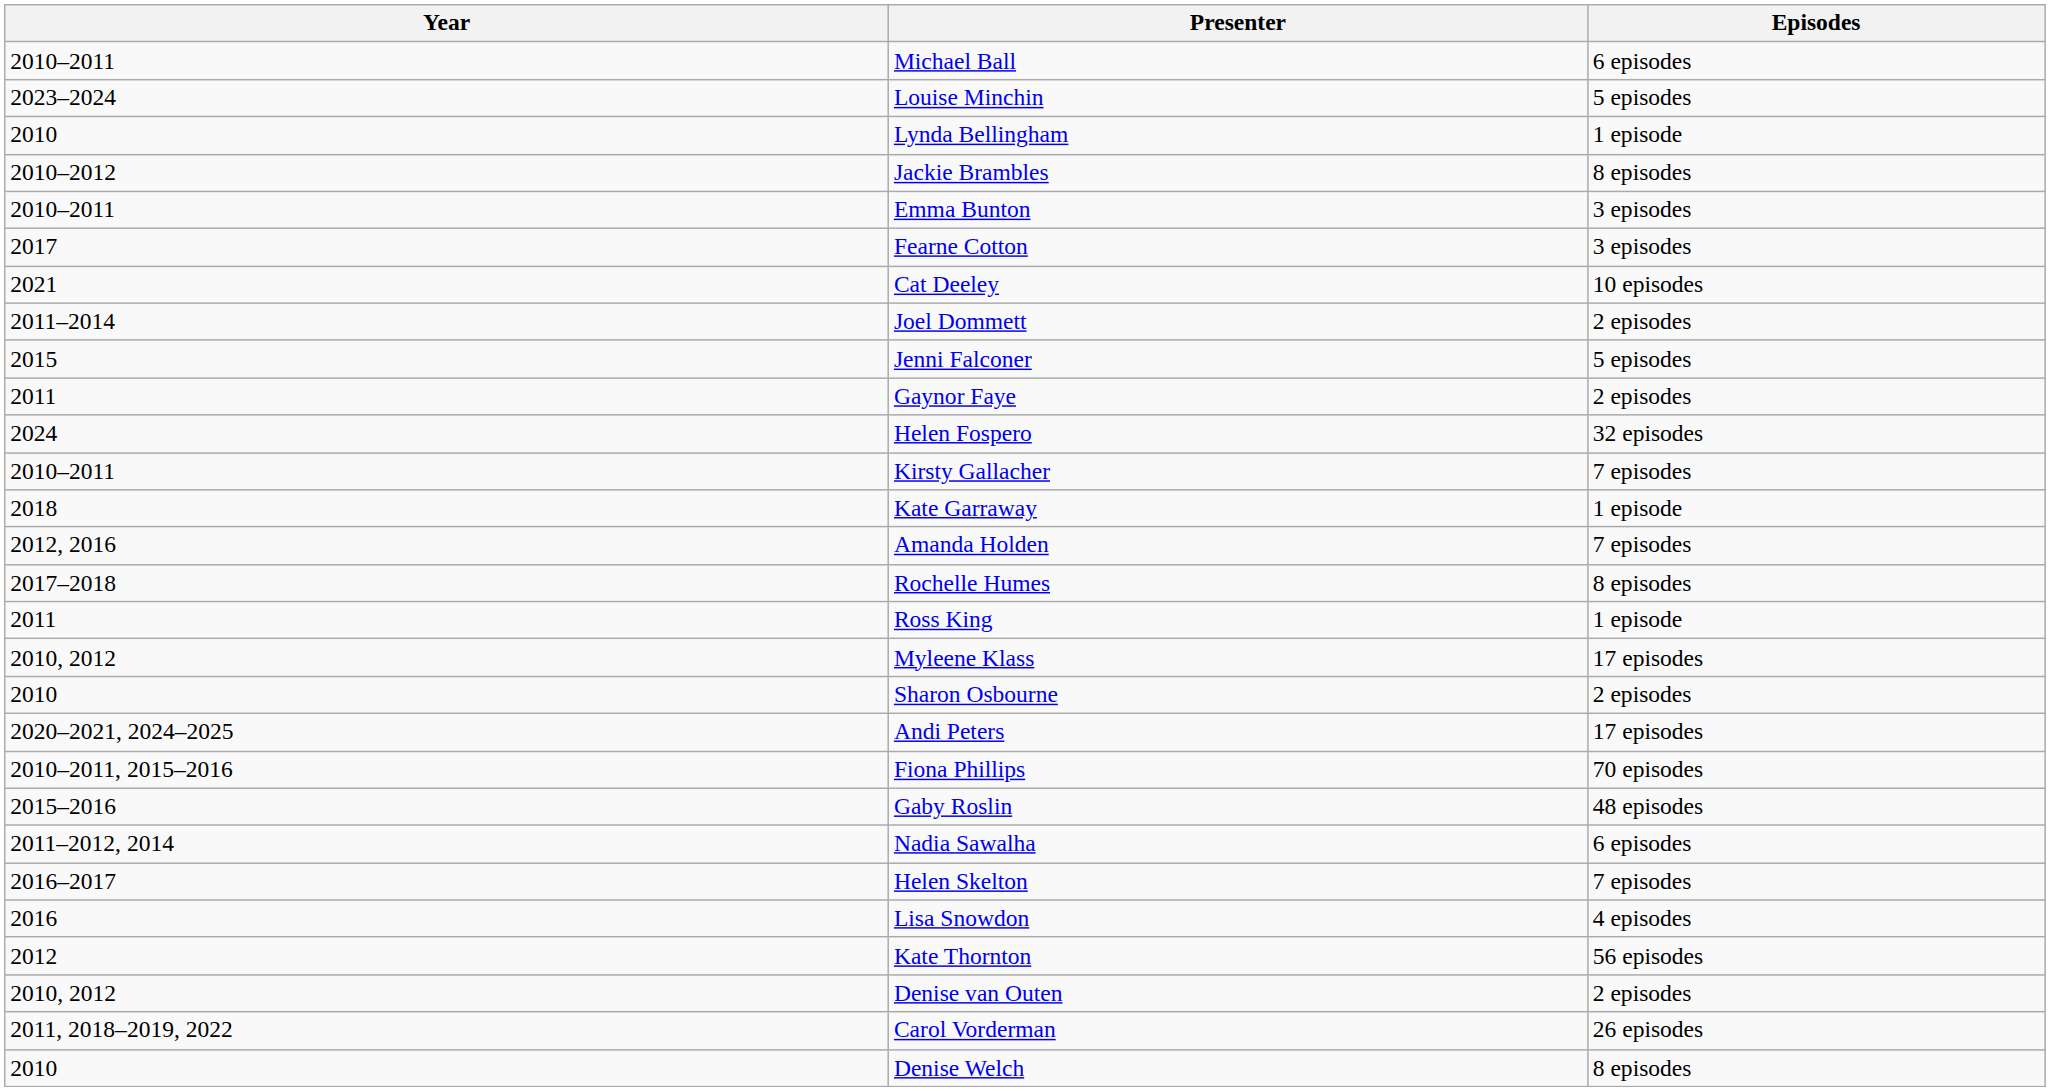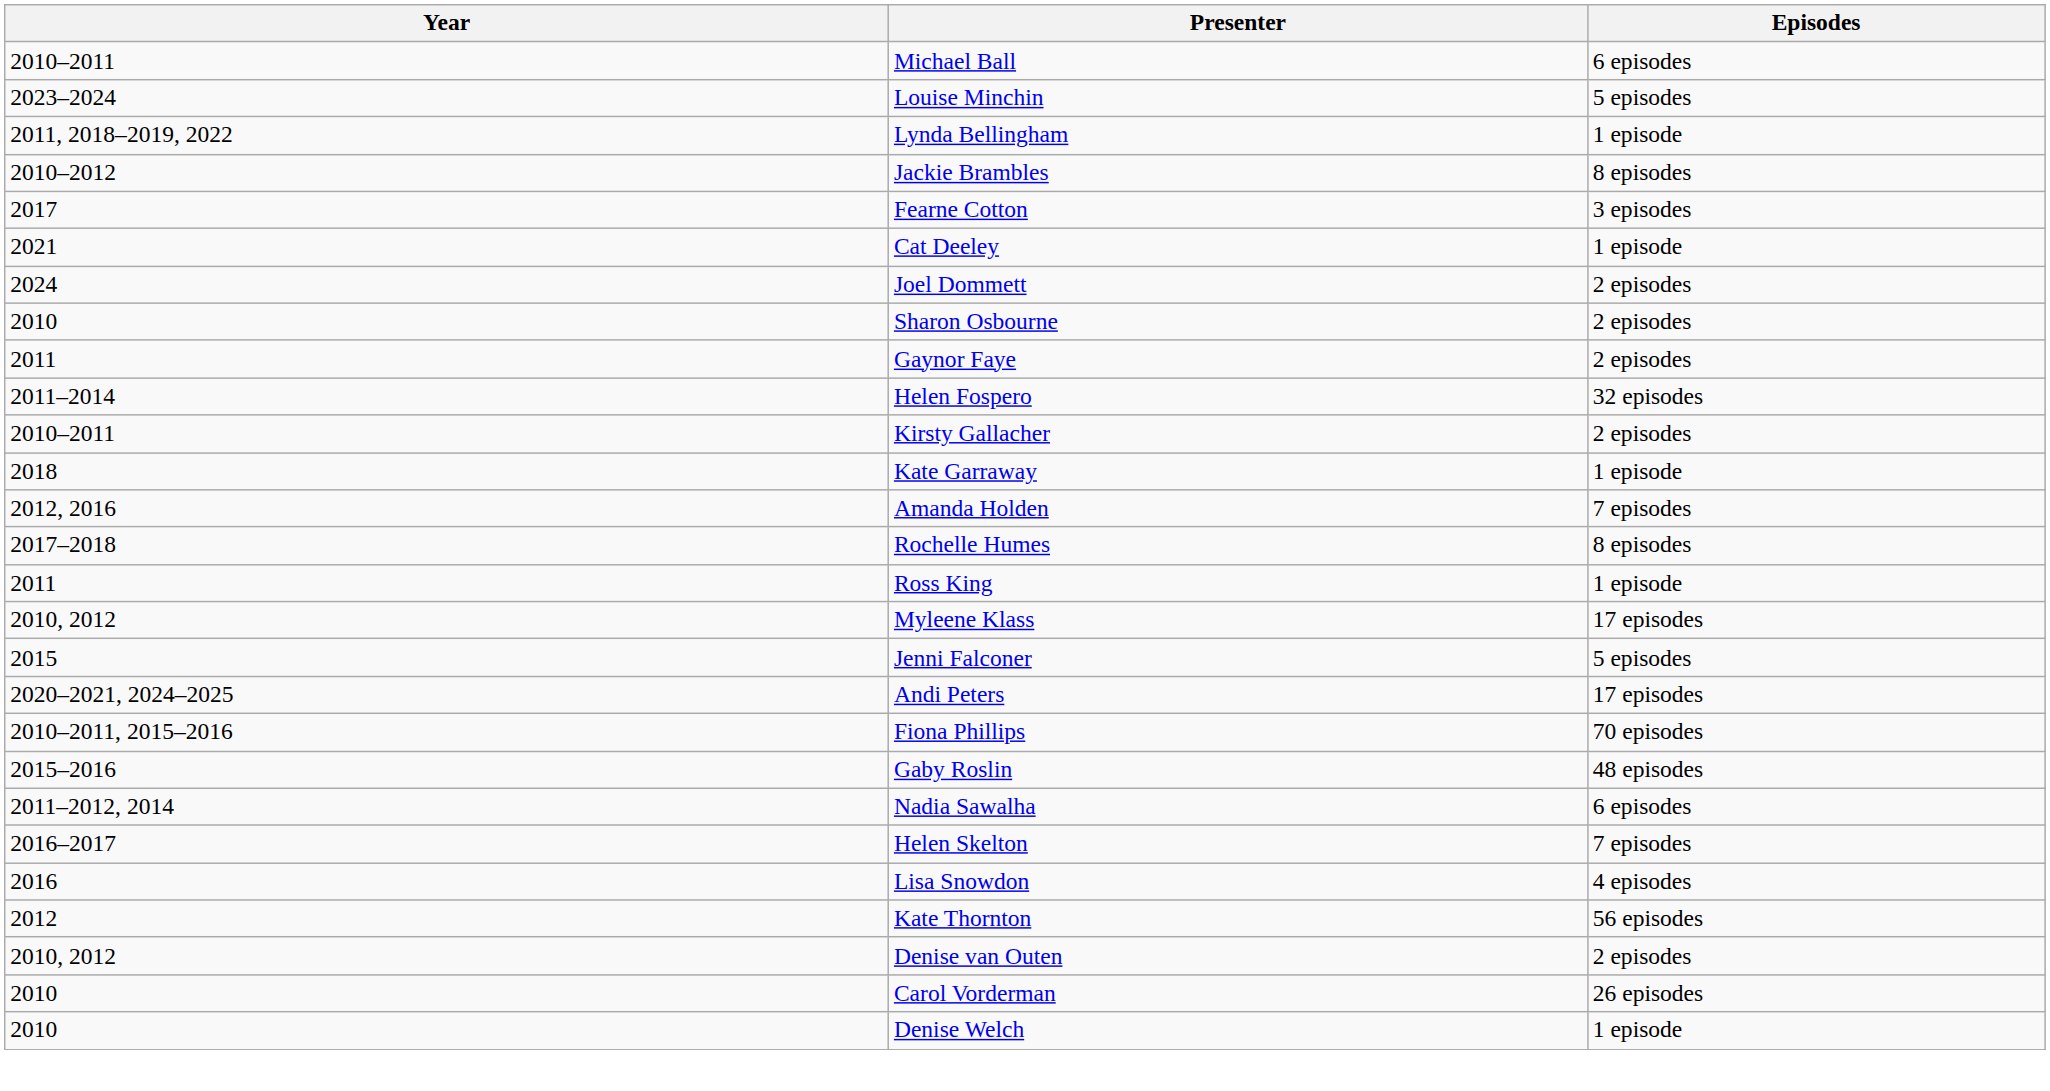 <table class="wikitable collapsible collapsed" style="width:70%;">
 <tr>
 <th>Year</th>
 <th>Presenter</th>
 <th>Episodes</th>
 </tr>
 <tr>
 <td>2010–2011</td>
 <td><a href='#'>Michael Ball</a></td>
 <td>6 episodes</td>
 </tr>
 <tr>
 <td>2023–2024</td>
 <td><a href='#'>Louise Minchin</a></td>
 <td>5 episodes</td>
 </tr>
 <tr>
-<td>2010</td>
+<td>2011, 2018–2019, 2022</td>
 <td><a href='#'>Lynda Bellingham</a></td>
 <td>1 episode</td>
 </tr>
 <tr>
 <td>2010–2012</td>
 <td><a href='#'>Jackie Brambles</a></td>
 <td>8 episodes</td>
 </tr>
 <tr>
-<td>2010–2011</td>
-<td><a href='#'>Emma Bunton</a></td>
-<td>3 episodes</td>
-</tr>
-<tr>
 <td>2017</td>
 <td><a href='#'>Fearne Cotton</a></td>
 <td>3 episodes</td>
 </tr>
 <tr>
 <td>2021</td>
 <td><a href='#'>Cat Deeley</a></td>
-<td>10 episodes</td>
+<td>1 episode</td>
 </tr>
 <tr>
-<td>2011–2014</td>
+<td>2024</td>
 <td><a href='#'>Joel Dommett</a></td>
 <td>2 episodes</td>
 </tr>
 <tr>
-<td>2015</td>
-<td><a href='#'>Jenni Falconer</a></td>
-<td>5 episodes</td>
+<td>2010</td>
+<td><a href='#'>Sharon Osbourne</a></td>
+<td>2 episodes</td>
 </tr>
 <tr>
 <td>2011</td>
 <td><a href='#'>Gaynor Faye</a></td>
 <td>2 episodes</td>
 </tr>
 <tr>
-<td>2024</td>
+<td>2011–2014</td>
 <td><a href='#'>Helen Fospero</a></td>
 <td>32 episodes</td>
 </tr>
 <tr>
 <td>2010–2011</td>
 <td><a href='#'>Kirsty Gallacher</a></td>
-<td>7 episodes</td>
+<td>2 episodes</td>
 </tr>
 <tr>
 <td>2018</td>
 <td><a href='#'>Kate Garraway</a></td>
 <td>1 episode</td>
 </tr>
 <tr>
 <td>2012, 2016</td>
 <td><a href='#'>Amanda Holden</a></td>
 <td>7 episodes</td>
 </tr>
 <tr>
 <td>2017–2018</td>
 <td><a href='#'>Rochelle Humes</a></td>
 <td>8 episodes</td>
 </tr>
 <tr>
 <td>2011</td>
 <td><a href='#'>Ross King</a></td>
 <td>1 episode</td>
 </tr>
 <tr>
 <td>2010, 2012</td>
 <td><a href='#'>Myleene Klass</a></td>
 <td>17 episodes</td>
 </tr>
 <tr>
-<td>2010</td>
-<td><a href='#'>Sharon Osbourne</a></td>
-<td>2 episodes</td>
+<td>2015</td>
+<td><a href='#'>Jenni Falconer</a></td>
+<td>5 episodes</td>
 </tr>
 <tr>
 <td>2020–2021, 2024–2025</td>
 <td><a href='#'>Andi Peters</a></td>
 <td>17 episodes</td>
 </tr>
 <tr>
 <td>2010–2011, 2015–2016</td>
 <td><a href='#'>Fiona Phillips</a></td>
 <td>70 episodes</td>
 </tr>
 <tr>
 <td>2015–2016</td>
 <td><a href='#'>Gaby Roslin</a></td>
 <td>48 episodes</td>
 </tr>
 <tr>
 <td>2011–2012, 2014</td>
 <td><a href='#'>Nadia Sawalha</a></td>
 <td>6 episodes</td>
 </tr>
 <tr>
 <td>2016–2017</td>
 <td><a href='#'>Helen Skelton</a></td>
 <td>7 episodes</td>
 </tr>
 <tr>
 <td>2016</td>
 <td><a href='#'>Lisa Snowdon</a></td>
 <td>4 episodes</td>
 </tr>
 <tr>
 <td>2012</td>
 <td><a href='#'>Kate Thornton</a></td>
 <td>56 episodes</td>
 </tr>
 <tr>
 <td>2010, 2012</td>
 <td><a href='#'>Denise van Outen</a></td>
 <td>2 episodes</td>
 </tr>
 <tr>
-<td>2011, 2018–2019, 2022</td>
+<td>2010</td>
 <td><a href='#'>Carol Vorderman</a></td>
 <td>26 episodes</td>
 </tr>
 <tr>
 <td>2010</td>
 <td><a href='#'>Denise Welch</a></td>
-<td>8 episodes</td>
+<td>1 episode</td>
 </tr>
 <tr>
 </tr>
 </table>
